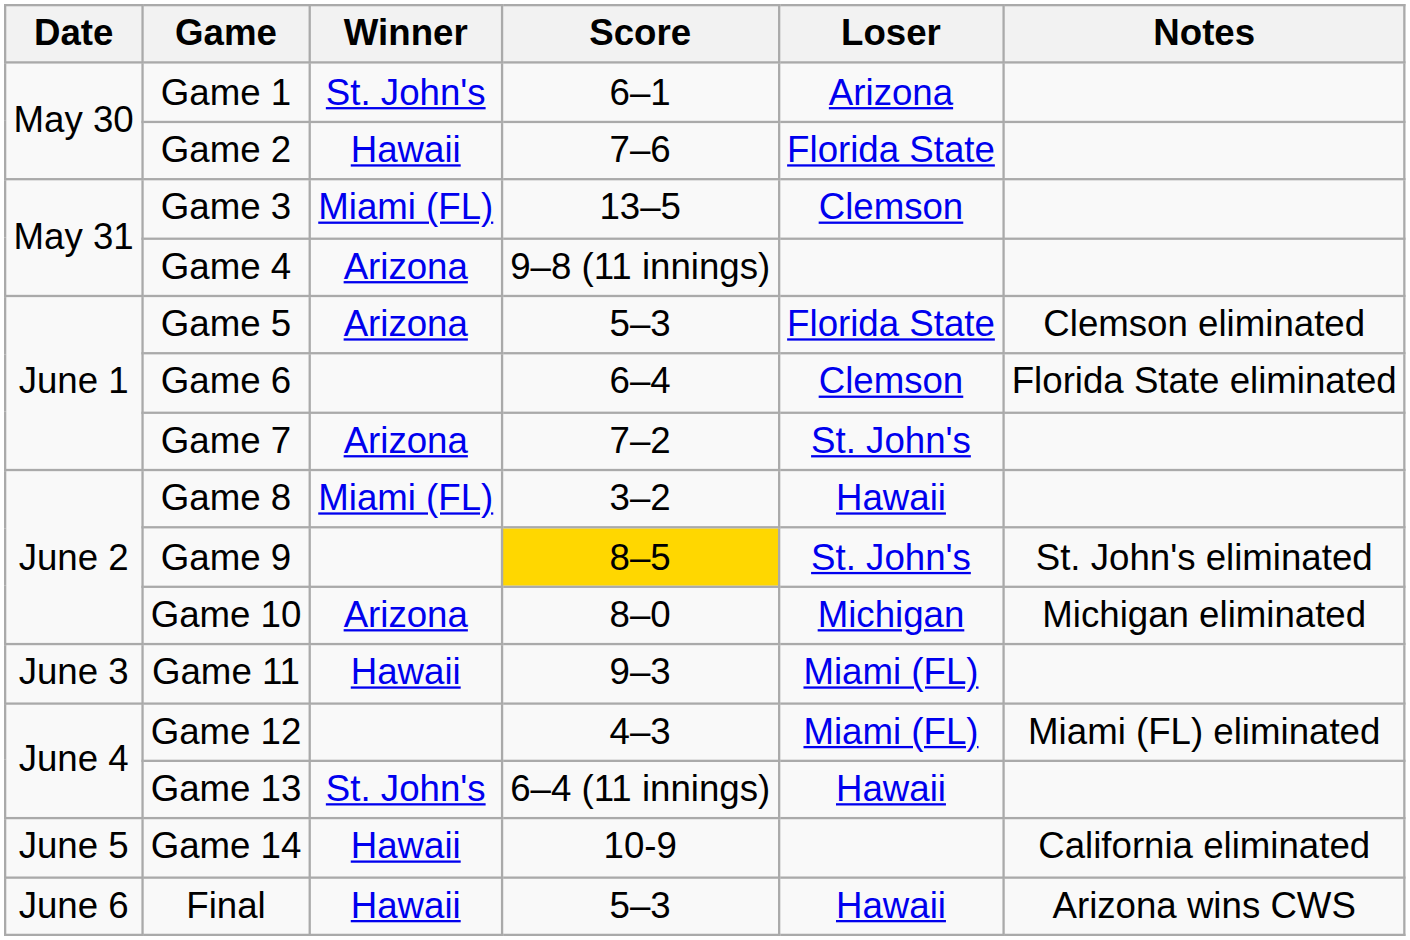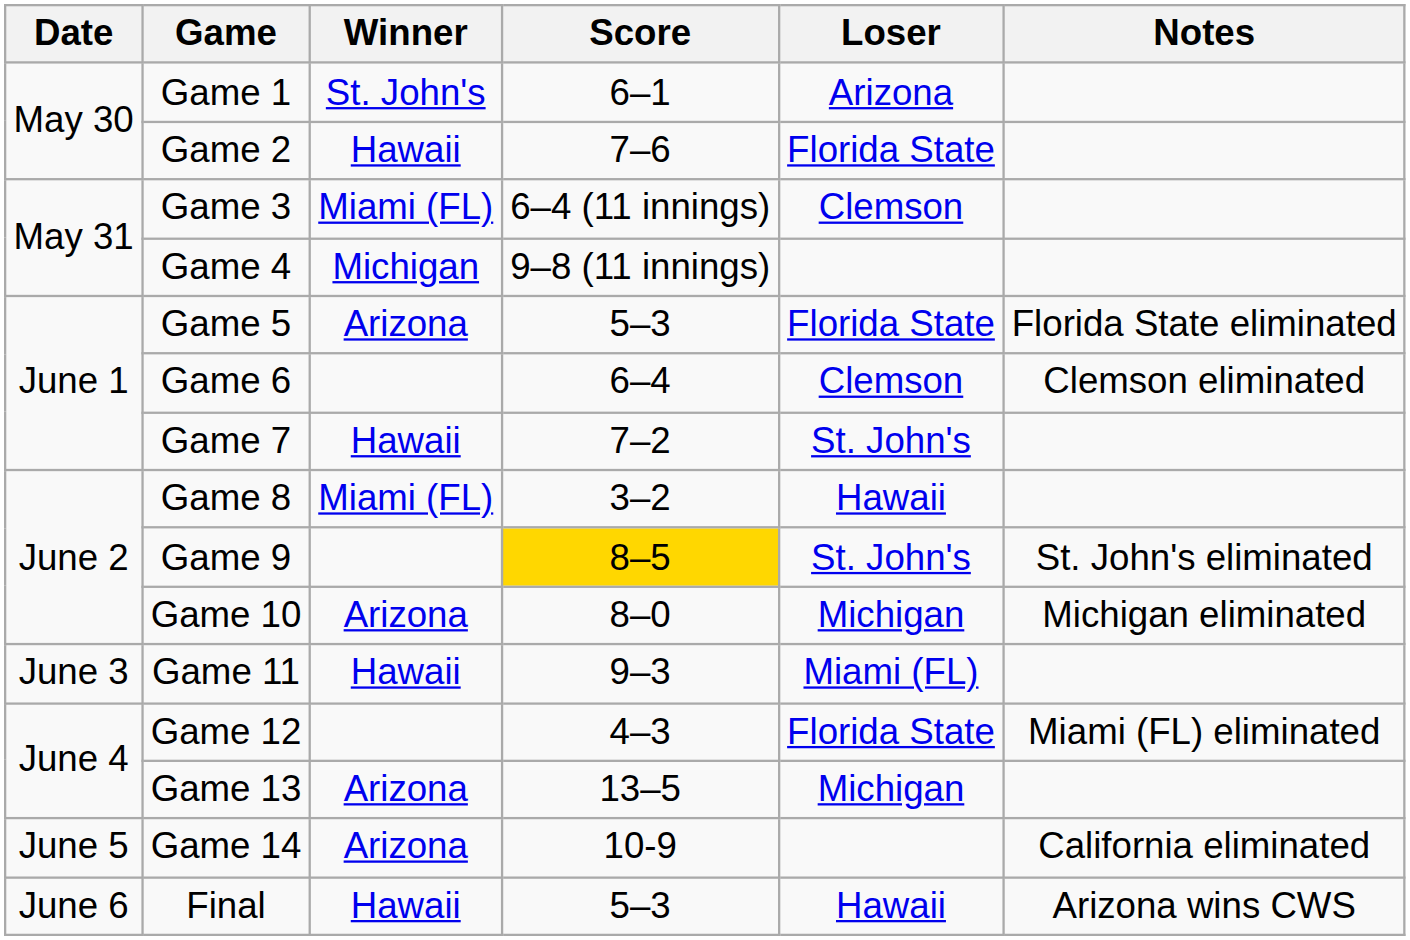 <table class="wikitable">
 <tr>
 <th>Date</th>
 <th>Game</th>
 <th>Winner</th>
 <th>Score</th>
 <th>Loser</th>
 <th>Notes</th>
 </tr>
 <tr align=center>
 <td rowspan=2>May 30</td>
 <td>Game 1</td>
 <td><a href='#'>St. John's</a></td>
 <td>6–1</td>
 <td><a href='#'>Arizona</a></td>
 <td></td>
 </tr>
 <tr align=center>
 <td>Game 2</td>
 <td><a href='#'>Hawaii</a></td>
 <td>7–6</td>
 <td><a href='#'>Florida State</a></td>
 <td></td>
 </tr>
 <tr align=center>
 <td rowspan=2>May 31</td>
 <td>Game 3</td>
 <td><a href='#'>Miami (FL)</a></td>
-<td>13–5</td>
+<td>6–4 (11 innings)</td>
 <td><a href='#'>Clemson</a></td>
 <td></td>
 </tr>
 <tr align=center>
 <td>Game 4</td>
-<td><a href='#'>Arizona</a></td>
+<td><a href='#'>Michigan</a></td>
 <td>9–8 (11 innings)</td>
 <td></td>
 <td></td>
 </tr>
 <tr align=center>
 <td rowspan=3>June 1</td>
 <td>Game 5</td>
 <td><a href='#'>Arizona</a></td>
 <td>5–3</td>
 <td><a href='#'>Florida State</a></td>
-<td>Clemson eliminated</td>
+<td>Florida State eliminated</td>
 </tr>
 <tr align=center>
 <td>Game 6</td>
 <td></td>
 <td>6–4</td>
 <td><a href='#'>Clemson</a></td>
-<td>Florida State eliminated</td>
+<td>Clemson eliminated</td>
 </tr>
 <tr align=center>
 <td>Game 7</td>
-<td><a href='#'>Arizona</a></td>
+<td><a href='#'>Hawaii</a></td>
 <td>7–2</td>
 <td><a href='#'>St. John's</a></td>
 <td></td>
 </tr>
 <tr align=center>
 <td rowspan=3>June 2</td>
 <td>Game 8</td>
 <td><a href='#'>Miami (FL)</a></td>
 <td>3–2</td>
 <td><a href='#'>Hawaii</a></td>
 <td></td>
 </tr>
 <tr align=center>
 <td>Game 9</td>
 <td></td>
 <td style="background: gold;">8–5</td>
 <td><a href='#'>St. John's</a></td>
 <td>St. John's eliminated</td>
 </tr>
 <tr align=center>
 <td>Game 10</td>
 <td><a href='#'>Arizona</a></td>
 <td>8–0</td>
 <td><a href='#'>Michigan</a></td>
 <td>Michigan eliminated</td>
 </tr>
 <tr align=center>
 <td>June 3</td>
 <td>Game 11</td>
 <td><a href='#'>Hawaii</a></td>
 <td>9–3</td>
 <td><a href='#'>Miami (FL)</a></td>
 <td></td>
 </tr>
 <tr align=center>
 <td rowspan=2>June 4</td>
 <td>Game 12</td>
 <td></td>
 <td>4–3</td>
-<td><a href='#'>Miami (FL)</a></td>
+<td><a href='#'>Florida State</a></td>
 <td>Miami (FL) eliminated</td>
 </tr>
 <tr align=center>
 <td>Game 13</td>
-<td><a href='#'>St. John's</a></td>
-<td>6–4 (11 innings)</td>
-<td><a href='#'>Hawaii</a></td>
+<td><a href='#'>Arizona</a></td>
+<td>13–5</td>
+<td><a href='#'>Michigan</a></td>
 <td></td>
 </tr>
 <tr align=center>
 <td>June 5</td>
 <td>Game 14</td>
-<td><a href='#'>Hawaii</a></td>
+<td><a href='#'>Arizona</a></td>
 <td>10-9</td>
 <td></td>
 <td>California eliminated</td>
 </tr>
 <tr align=center>
 <td>June 6</td>
 <td>Final</td>
 <td><a href='#'>Hawaii</a></td>
 <td>5–3</td>
 <td><a href='#'>Hawaii</a></td>
 <td>Arizona wins CWS</td>
 </tr>
 </table>
